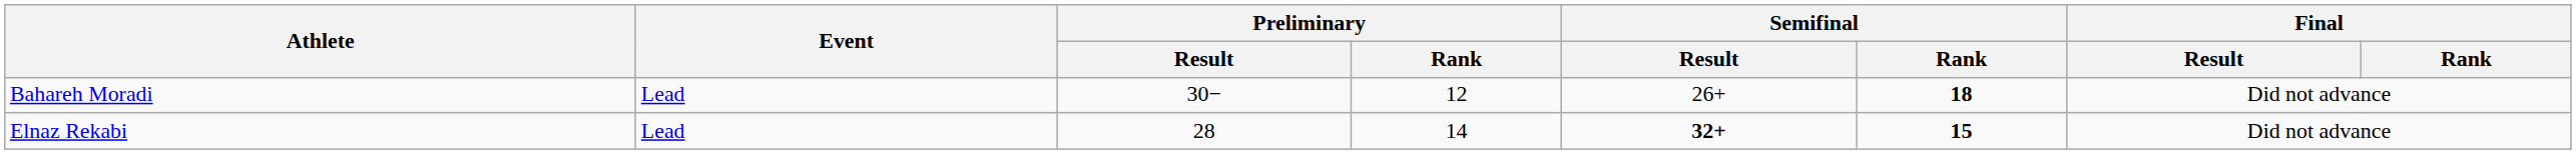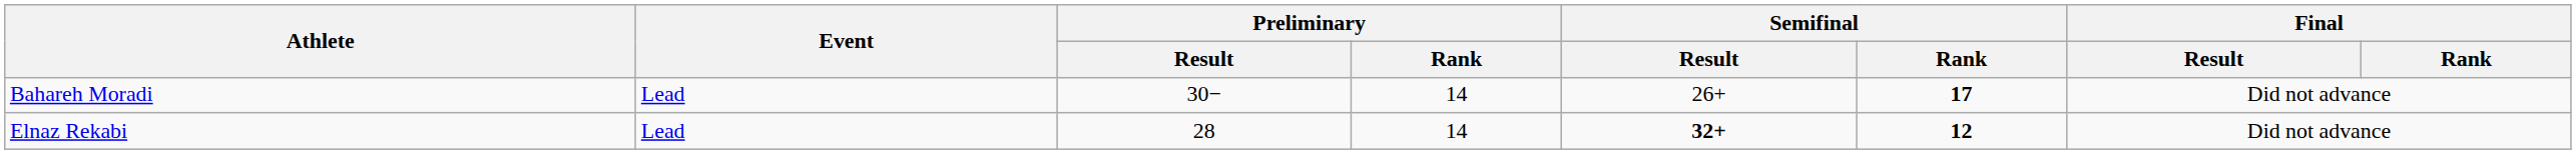 <table class="wikitable" width="85%" style="text-align:center; font-size:90%">
 <tr>
 <th rowspan="2" width="15%">Athlete</th>
 <th rowspan="2" width="10%">Event</th>
 <th colspan="2" width="12%">Preliminary</th>
 <th colspan="2" width="12%">Semifinal</th>
 <th colspan="2" width="12%">Final</th>
 </tr>
 <tr>
 <th width="7%">Result</th>
 <th>Rank</th>
 <th width="7%">Result</th>
 <th>Rank</th>
 <th width="7%">Result</th>
 <th>Rank</th>
 </tr>
 <tr>
 <td align="left"><a href='#'>Bahareh Moradi</a></td>
 <td align="left"><a href='#'>Lead</a></td>
 <td>30−</td>
-<td>12 <strong></strong></td>
+<td>14 <strong></strong></td>
 <td>26+</td>
-<td><strong>18</strong></td>
+<td><strong>17</strong></td>
 <td colspan=2>Did not advance</td>
 </tr>
 <tr>
 <td align="left"><a href='#'>Elnaz Rekabi</a></td>
 <td align="left"><a href='#'>Lead</a></td>
 <td>28</td>
 <td>14 <strong></strong></td>
 <td><strong>32+</strong></td>
-<td><strong>15</strong></td>
+<td><strong>12</strong></td>
 <td colspan=2>Did not advance</td>
 </tr>
 </table>
